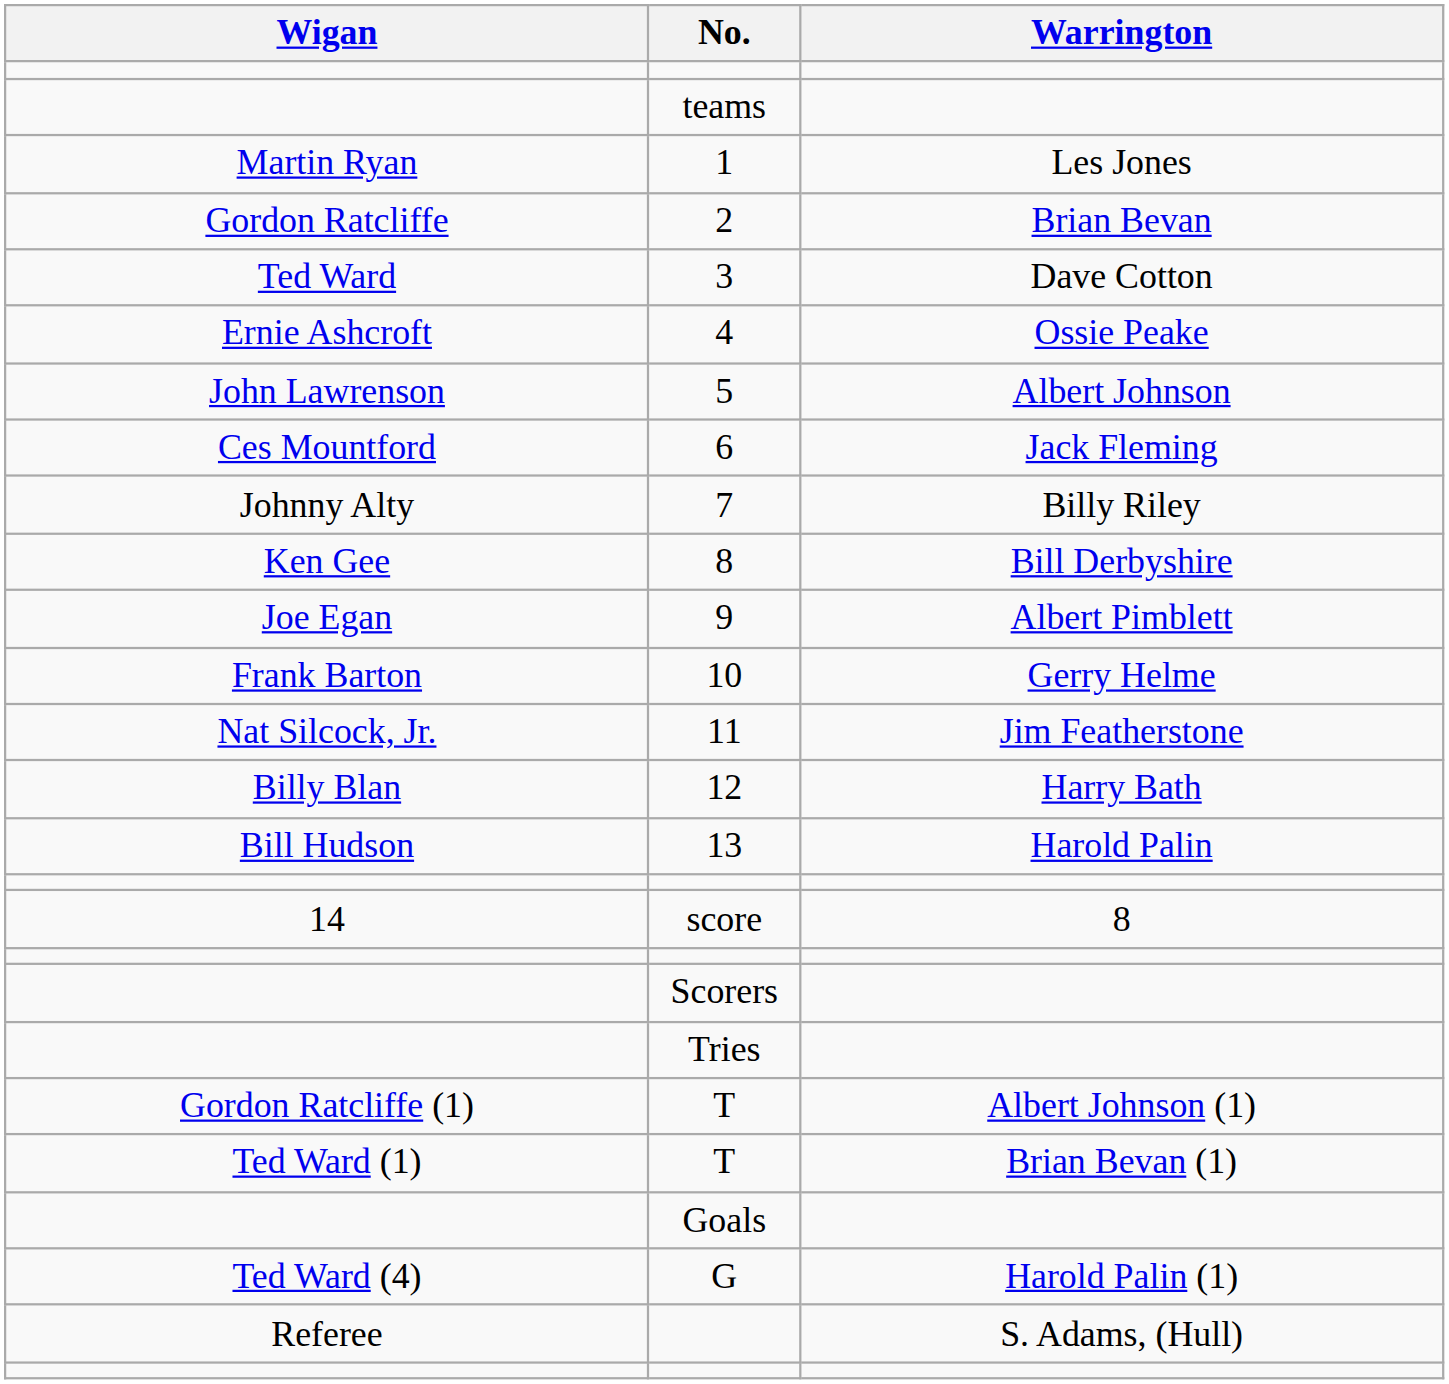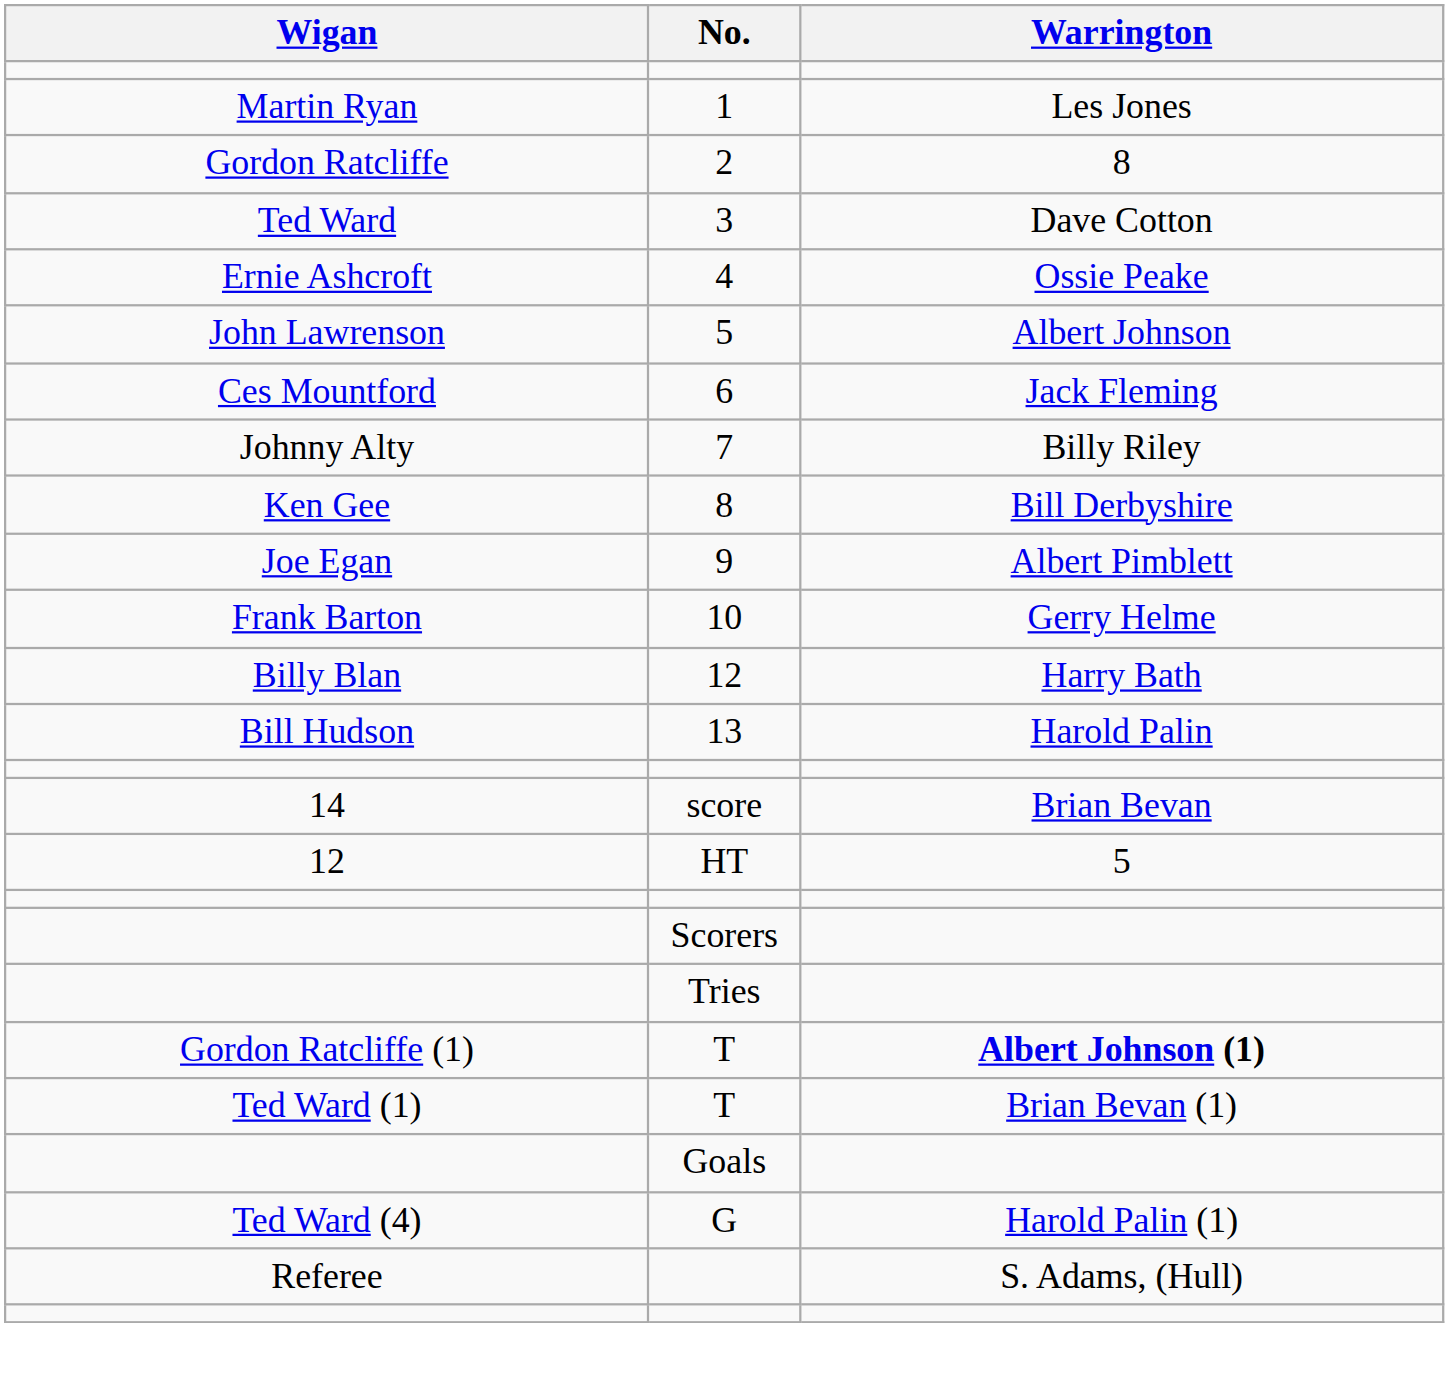 <table class="wikitable" style="text-align:center;">
 <tr>
 <th width=280 abbr="Wigan"><a href='#'>Wigan</a></th>
 <th width=60 abbr="Number">No.</th>
 <th width=280 abbr="Warrington"><a href='#'>Warrington</a></th>
 </tr>
 <tr>
 <td></td>
 <td></td>
 <td></td>
 </tr>
 <tr>
-<td></td>
-<td>teams</td>
-<td></td>
-</tr>
-<tr>
 <td><a href='#'>Martin Ryan</a></td>
 <td>1</td>
 <td>Les Jones </td>
 </tr>
 <tr>
 <td><a href='#'>Gordon Ratcliffe</a></td>
 <td>2</td>
-<td><a href='#'>Brian Bevan</a></td>
+<td>8</td>
 </tr>
 <tr>
 <td><a href='#'>Ted Ward</a></td>
 <td>3</td>
 <td>Dave Cotton </td>
 </tr>
 <tr>
 <td><a href='#'>Ernie Ashcroft</a></td>
 <td>4</td>
 <td><a href='#'>Ossie Peake</a></td>
 </tr>
 <tr>
 <td><a href='#'>John Lawrenson</a></td>
 <td>5</td>
 <td><a href='#'>Albert Johnson</a></td>
 </tr>
 <tr>
 <td><a href='#'>Ces Mountford</a></td>
 <td>6</td>
 <td><a href='#'>Jack Fleming</a></td>
 </tr>
 <tr>
 <td>Johnny Alty </td>
 <td>7</td>
 <td>Billy Riley </td>
 </tr>
 <tr>
 <td><a href='#'>Ken Gee</a></td>
 <td>8</td>
 <td><a href='#'>Bill Derbyshire</a></td>
 </tr>
 <tr>
 <td><a href='#'>Joe Egan</a></td>
 <td>9</td>
 <td><a href='#'>Albert Pimblett</a></td>
 </tr>
 <tr>
 <td><a href='#'>Frank Barton</a></td>
 <td>10</td>
 <td><a href='#'>Gerry Helme</a></td>
 </tr>
 <tr>
-<td><a href='#'>Nat Silcock, Jr.</a></td>
-<td>11</td>
-<td><a href='#'>Jim Featherstone</a></td>
-</tr>
-<tr>
 <td><a href='#'>Billy Blan</a></td>
 <td>12</td>
 <td><a href='#'>Harry Bath</a></td>
 </tr>
 <tr>
 <td><a href='#'>Bill Hudson</a></td>
 <td>13</td>
 <td><a href='#'>Harold Palin</a></td>
 </tr>
 <tr>
 <td></td>
 <td></td>
 <td></td>
 </tr>
 <tr>
 <td>14</td>
 <td>score</td>
-<td>8</td>
+<td><a href='#'>Brian Bevan</a></td>
+</tr>
+<tr>
+<td>12</td>
+<td>HT</td>
+<td>5</td>
 </tr>
 <tr>
 <td></td>
 <td></td>
 <td></td>
 </tr>
 <tr>
 <td></td>
 <td>Scorers</td>
 <td></td>
 </tr>
 <tr>
 <td></td>
 <td>Tries</td>
 <td></td>
 </tr>
 <tr>
 <td><a href='#'>Gordon Ratcliffe</a> (1)</td>
 <td>T</td>
-<td><a href='#'>Albert Johnson</a> (1)</td>
+<td><strong><a href='#'>Albert Johnson</a> (1)</strong></td>
 </tr>
 <tr>
 <td><a href='#'>Ted Ward</a> (1)</td>
 <td>T</td>
 <td><a href='#'>Brian Bevan</a> (1)</td>
 </tr>
 <tr>
 <td></td>
 <td>Goals</td>
 <td></td>
 </tr>
 <tr>
 <td><a href='#'>Ted Ward</a> (4)</td>
 <td>G</td>
 <td><a href='#'>Harold Palin</a> (1)</td>
 </tr>
 <tr>
 <td>Referee</td>
 <td></td>
 <td>S. Adams, (Hull)</td>
 </tr>
 <tr>
 <td></td>
 <td></td>
 <td></td>
 </tr>
 </table>
